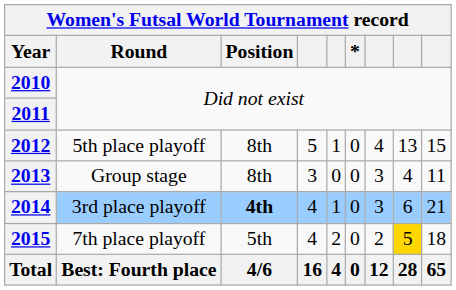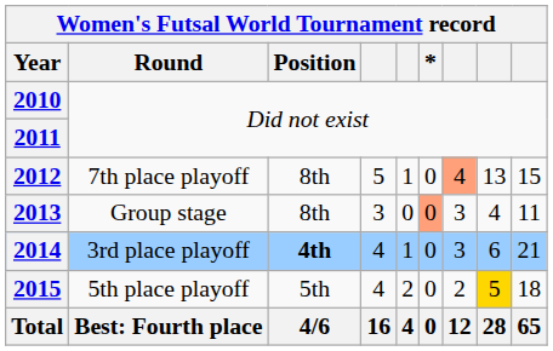 <table class="wikitable" style="text-align: center;">
 <tr>
 <th colspan="9"><a href='#'>Women's Futsal World Tournament</a> record</th>
 </tr>
 <tr>
 <th>Year</th>
 <th>Round</th>
 <th>Position</th>
 <th></th>
 <th></th>
 <th>*</th>
 <th></th>
 <th></th>
 <th></th>
 </tr>
 <tr>
 <th> <a href='#'>2010</a></th>
 <td colspan="8" rowspan=2><em>Did not exist</em></td>
 </tr>
 <tr>
 <th> <a href='#'>2011</a></th>
 </tr>
 <tr>
 <th> <a href='#'>2012</a></th>
-<td>5th place playoff</td>
+<td>7th place playoff</td>
 <td>8th</td>
 <td>5</td>
 <td>1</td>
 <td>0</td>
-<td>4</td>
+<td style="background: lightsalmon;">4</td>
 <td>13</td>
 <td>15</td>
 </tr>
 <tr>
 <th> <a href='#'>2013</a></th>
 <td>Group stage</td>
 <td>8th</td>
 <td>3</td>
 <td>0</td>
-<td>0</td>
+<td style="background: lightsalmon;">0</td>
 <td>3</td>
 <td>4</td>
 <td>11</td>
 </tr>
 <tr bgcolor=#9acdff>
 <th> <a href='#'>2014</a></th>
 <td>3rd place playoff</td>
 <td><strong>4th</strong></td>
 <td>4</td>
 <td>1</td>
 <td>0</td>
 <td>3</td>
 <td>6</td>
 <td>21</td>
 </tr>
 <tr>
 <th> <a href='#'>2015</a></th>
-<td>7th place playoff</td>
+<td>5th place playoff</td>
 <td>5th</td>
 <td>4</td>
 <td>2</td>
 <td>0</td>
 <td>2</td>
 <td style="background: gold;">5</td>
 <td>18</td>
 </tr>
 <tr>
 <th>Total</th>
 <th>Best: Fourth place</th>
 <th>4/6</th>
 <th>16</th>
 <th>4</th>
 <th>0</th>
 <th>12</th>
 <th>28</th>
 <th>65</th>
 </tr>
 </table>
